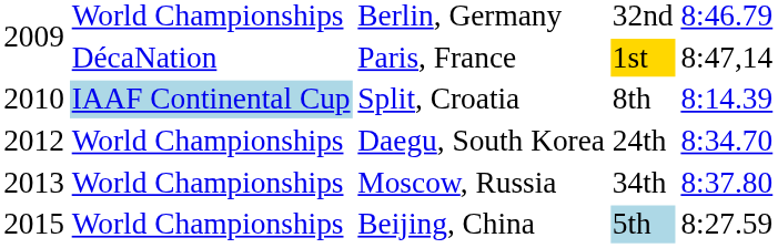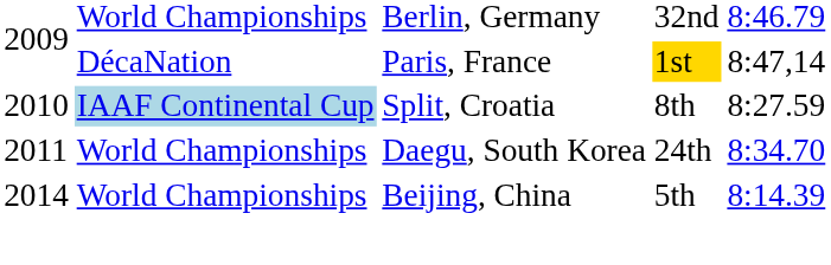 <table>
 <tr>
 <td rowspan=2>2009</td>
 <td><a href='#'>World Championships</a></td>
 <td><a href='#'>Berlin</a>, Germany</td>
 <td>32nd</td>
 <td><a href='#'>8:46.79</a></td>
 </tr>
 <tr>
 <td><a href='#'>DécaNation</a></td>
 <td><a href='#'>Paris</a>, France</td>
 <td bgcolor="gold">1st</td>
 <td>8:47,14</td>
 </tr>
 <tr>
 <td>2010</td>
 <td style="background: lightblue;"><a href='#'>IAAF Continental Cup</a></td>
 <td><a href='#'>Split</a>, Croatia</td>
 <td>8th</td>
-<td><a href='#'>8:14.39</a></td>
+<td>8:27.59</td>
 </tr>
 <tr>
-<td>2012</td>
+<td>2011</td>
 <td><a href='#'>World Championships</a></td>
 <td><a href='#'>Daegu</a>, South Korea</td>
 <td>24th</td>
 <td><a href='#'>8:34.70</a></td>
 </tr>
 <tr>
-<td>2013</td>
-<td><a href='#'>World Championships</a></td>
-<td><a href='#'>Moscow</a>, Russia</td>
-<td>34th</td>
-<td><a href='#'>8:37.80</a></td>
-</tr>
-<tr>
-<td>2015</td>
+<td>2014</td>
 <td><a href='#'>World Championships</a></td>
 <td><a href='#'>Beijing</a>, China</td>
-<td style="background: lightblue;">5th</td>
-<td>8:27.59</td>
+<td>5th</td>
+<td><a href='#'>8:14.39</a></td>
 </tr>
 </table>
